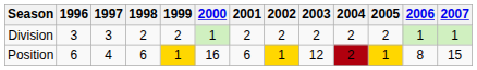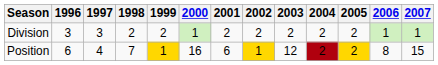 <table class="wikitable" style="text-align: Center;">
 <tr>
 <th>Season</th>
 <th>1996</th>
 <th>1997</th>
 <th>1998</th>
 <th>1999</th>
 <th><a href='#'>2000</a></th>
 <th>2001</th>
 <th>2002</th>
 <th>2003</th>
 <th>2004</th>
 <th>2005</th>
 <th><a href='#'>2006</a></th>
 <th><a href='#'>2007</a></th>
 </tr>
 <tr>
 <td>Division</td>
 <td>3</td>
 <td>3</td>
 <td>2</td>
 <td>2</td>
 <td bgcolor=#D0F0C0>1</td>
 <td>2</td>
 <td>2</td>
 <td>2</td>
 <td>2</td>
 <td>2</td>
 <td bgcolor=#D0F0C0>1</td>
 <td bgcolor=#D0F0C0>1</td>
 </tr>
 <tr>
 <td>Position</td>
 <td>6</td>
 <td>4</td>
-<td>6</td>
+<td>7</td>
 <td bgcolor=gold>1</td>
 <td>16</td>
 <td>6</td>
 <td bgcolor=gold>1</td>
 <td>12</td>
 <td bgcolor=bronze>2</td>
-<td bgcolor=gold>1</td>
+<td bgcolor=gold>2</td>
 <td>8</td>
 <td>15</td>
 </tr>
 </table>
